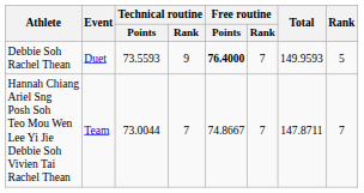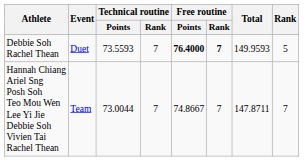 <table class=wikitable style=font-size:90%;text-align:center>
 <tr>
 <th rowspan="2">Athlete</th>
 <th rowspan="2">Event</th>
 <th colspan="2">Technical routine</th>
 <th colspan="2">Free routine</th>
 <th rowspan="2">Total</th>
 <th rowspan="2">Rank</th>
 </tr>
 <tr style="font-size:95%">
 <th>Points</th>
 <th>Rank</th>
 <th>Points</th>
 <th>Rank</th>
 </tr>
 <tr>
 <td align=left>Debbie Soh<br>Rachel Thean</td>
 <td align=left><a href='#'>Duet</a></td>
 <td>73.5593</td>
-<td>9</td>
+<td>7</td>
 <td><strong>76.4000</strong></td>
-<td>7</td>
+<td><strong>7</strong></td>
 <td>149.9593</td>
 <td>5</td>
 </tr>
 <tr>
 <td align=left>Hannah Chiang<br>Ariel Sng<br>Posh Soh<br>Teo Mou Wen<br>Lee Yi Jie<br>Debbie Soh<br>Vivien Tai<br>Rachel Thean</td>
 <td align=left><a href='#'>Team</a></td>
 <td>73.0044</td>
 <td>7</td>
 <td>74.8667</td>
 <td>7</td>
 <td>147.8711</td>
 <td>7</td>
 </tr>
 </table>
